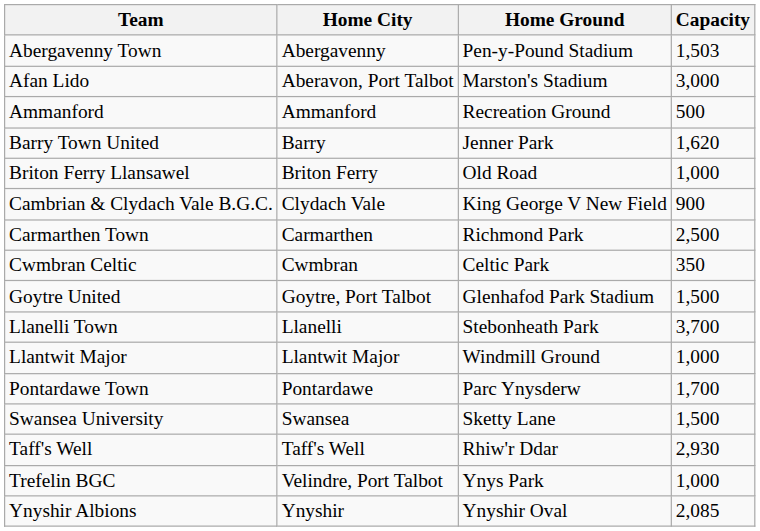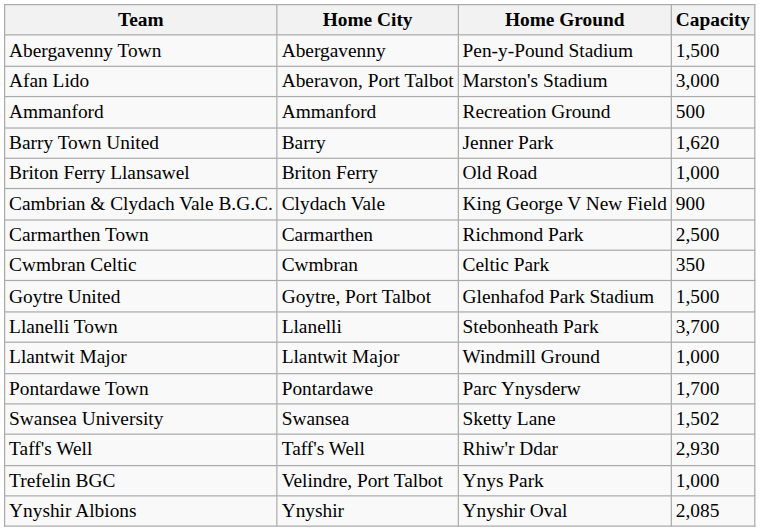 <table class="wikitable sortable">
 <tr>
 <th>Team</th>
 <th>Home City</th>
 <th>Home Ground</th>
 <th>Capacity</th>
 </tr>
 <tr>
 <td>Abergavenny Town</td>
 <td>Abergavenny</td>
 <td>Pen-y-Pound Stadium</td>
-<td>1,503</td>
+<td>1,500</td>
 </tr>
 <tr>
 <td>Afan Lido</td>
 <td>Aberavon, Port Talbot</td>
 <td>Marston's Stadium</td>
 <td>3,000</td>
 </tr>
 <tr>
 <td>Ammanford</td>
 <td>Ammanford</td>
 <td>Recreation Ground</td>
 <td>500</td>
 </tr>
 <tr>
 <td>Barry Town United</td>
 <td>Barry</td>
 <td>Jenner Park</td>
 <td>1,620</td>
 </tr>
 <tr>
 <td>Briton Ferry Llansawel</td>
 <td>Briton Ferry</td>
 <td>Old Road</td>
 <td>1,000</td>
 </tr>
 <tr>
 <td>Cambrian & Clydach Vale B.G.C.</td>
 <td>Clydach Vale</td>
 <td>King George V New Field</td>
 <td>900</td>
 </tr>
 <tr>
 <td>Carmarthen Town</td>
 <td>Carmarthen</td>
 <td>Richmond Park</td>
 <td>2,500</td>
 </tr>
 <tr>
 <td>Cwmbran Celtic</td>
 <td>Cwmbran</td>
 <td>Celtic Park</td>
 <td>350</td>
 </tr>
 <tr>
 <td>Goytre United</td>
 <td>Goytre, Port Talbot</td>
 <td>Glenhafod Park Stadium</td>
 <td>1,500</td>
 </tr>
 <tr>
 <td>Llanelli Town</td>
 <td>Llanelli</td>
 <td>Stebonheath Park</td>
 <td>3,700</td>
 </tr>
 <tr>
 <td>Llantwit Major</td>
 <td>Llantwit Major</td>
 <td>Windmill Ground</td>
 <td>1,000</td>
 </tr>
 <tr>
 <td>Pontardawe Town</td>
 <td>Pontardawe</td>
 <td>Parc Ynysderw</td>
 <td>1,700</td>
 </tr>
 <tr>
 <td>Swansea University</td>
 <td>Swansea</td>
 <td>Sketty Lane</td>
-<td>1,500</td>
+<td>1,502</td>
 </tr>
 <tr>
 <td>Taff's Well</td>
 <td>Taff's Well</td>
 <td>Rhiw'r Ddar</td>
 <td>2,930</td>
 </tr>
 <tr>
 <td>Trefelin BGC</td>
 <td>Velindre, Port Talbot</td>
 <td>Ynys Park</td>
 <td>1,000</td>
 </tr>
 <tr>
 <td>Ynyshir Albions</td>
 <td>Ynyshir</td>
 <td>Ynyshir Oval</td>
 <td>2,085</td>
 </tr>
 </table>
